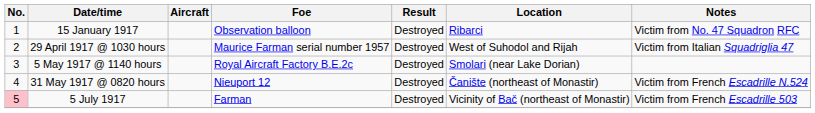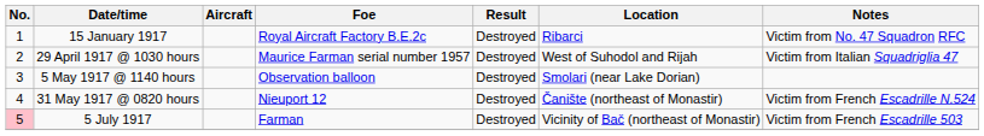 <table class="wikitable" border="1" style="margin: 1em auto 1em auto">
 <tr>
 <th>No.</th>
 <th>Date/time</th>
 <th>Aircraft</th>
 <th>Foe</th>
 <th>Result</th>
 <th>Location</th>
 <th>Notes</th>
 </tr>
 <tr>
 <td align="center">1</td>
 <td align="center">15 January 1917</td>
 <td></td>
-<td><a href='#'>Observation balloon</a></td>
+<td><a href='#'>Royal Aircraft Factory B.E.2c</a></td>
 <td>Destroyed</td>
 <td><a href='#'>Ribarci</a></td>
 <td>Victim from <a href='#'>No. 47 Squadron</a> <a href='#'>RFC</a></td>
 </tr>
 <tr>
 <td align="center">2</td>
 <td align="center">29 April 1917 @ 1030 hours</td>
 <td></td>
 <td><a href='#'>Maurice Farman</a> serial number 1957</td>
 <td>Destroyed</td>
 <td>West of Suhodol and Rijah</td>
 <td>Victim from Italian <em><a href='#'>Squadriglia 47</a></em></td>
 </tr>
 <tr>
 <td align="center">3</td>
 <td align="center">5 May 1917 @ 1140 hours</td>
 <td></td>
-<td><a href='#'>Royal Aircraft Factory B.E.2c</a></td>
+<td><a href='#'>Observation balloon</a></td>
 <td>Destroyed</td>
 <td><a href='#'>Smolari</a> (near Lake Dorian)</td>
 <td></td>
 </tr>
 <tr>
 <td align="center">4</td>
 <td align="center">31 May 1917 @ 0820 hours</td>
 <td></td>
 <td><a href='#'>Nieuport 12</a></td>
 <td>Destroyed</td>
 <td><a href='#'>Čanište</a> (northeast of Monastir)</td>
 <td>Victim from French <em><a href='#'>Escadrille N.524</a></em></td>
 </tr>
 <tr>
 <td align="center" style="background: pink;">5</td>
 <td align="center">5 July 1917</td>
 <td></td>
 <td><a href='#'>Farman</a></td>
 <td>Destroyed</td>
 <td>Vicinity of <a href='#'>Bač</a> (northeast of Monastir)</td>
 <td>Victim from French <em><a href='#'>Escadrille 503</a></em></td>
 </tr>
 <tr>
 </tr>
 </table>
